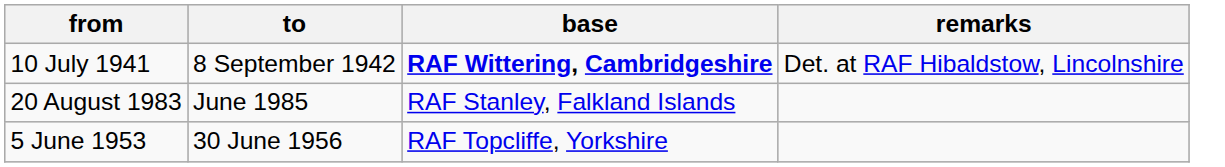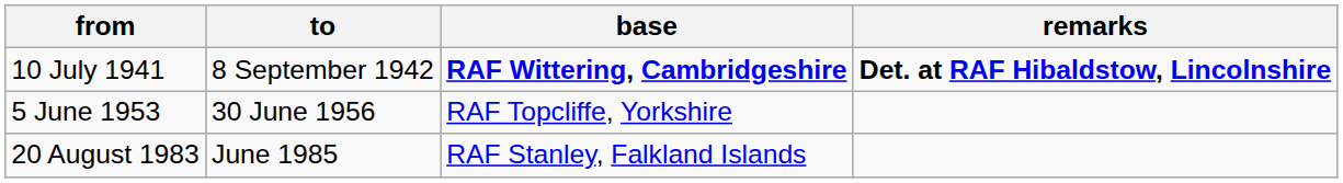 <table class=wikitable>
 <tr>
 <th>from</th>
 <th>to</th>
 <th>base</th>
 <th>remarks</th>
 </tr>
 <tr>
 <td>10 July 1941</td>
 <td>8 September 1942</td>
 <td><strong><a href='#'>RAF Wittering</a>, <a href='#'>Cambridgeshire</a></strong></td>
-<td>Det. at <a href='#'>RAF Hibaldstow</a>, <a href='#'>Lincolnshire</a></td>
+<td><strong>Det. at <a href='#'>RAF Hibaldstow</a>, <a href='#'>Lincolnshire</a></strong></td>
+</tr>
+<tr>
+<td>5 June 1953</td>
+<td>30 June 1956</td>
+<td><a href='#'>RAF Topcliffe</a>, <a href='#'>Yorkshire</a></td>
+<td></td>
 </tr>
 <tr>
 <td>20 August 1983</td>
 <td>June 1985</td>
 <td><a href='#'>RAF Stanley</a>, <a href='#'>Falkland Islands</a></td>
 <td></td>
 </tr>
-<tr>
-<td>5 June 1953</td>
-<td>30 June 1956</td>
-<td><a href='#'>RAF Topcliffe</a>, <a href='#'>Yorkshire</a></td>
-<td></td>
-</tr>
 </table>
